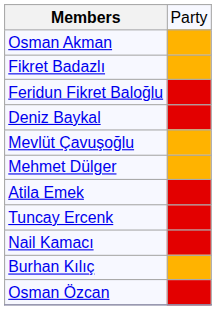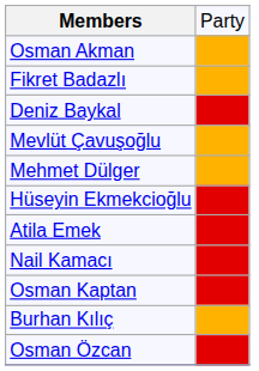 <table class=wikitable style="border:1px solid #8888aa; background-color:#f7f8ff; padding:0px; font-size:90%;">
 <tr>
 <th>Members</th>
 <td>Party</td>
 </tr>
 <tr>
 <td><a href='#'>Osman Akman</a></td>
 <td style="background: #ffb300"></td>
 </tr>
 <tr>
 <td><a href='#'>Fikret Badazlı</a></td>
 <td style="background: #ffb300"></td>
 </tr>
 <tr>
-<td><a href='#'>Feridun Fikret Baloğlu</a></td>
-<td style="background: #e30000"></td>
-</tr>
-<tr>
 <td><a href='#'>Deniz Baykal</a></td>
 <td style="background: #e30000"></td>
 </tr>
 <tr>
 <td><a href='#'>Mevlüt Çavuşoğlu</a></td>
 <td style="background: #ffb300"></td>
 </tr>
 <tr>
 <td><a href='#'>Mehmet Dülger</a></td>
 <td style="background: #ffb300"></td>
 </tr>
 <tr>
+<td><a href='#'>Hüseyin Ekmekcioğlu</a></td>
+<td style="background: #e30000"></td>
+</tr>
+<tr>
 <td><a href='#'>Atila Emek</a></td>
 <td style="background: #e30000"></td>
 </tr>
 <tr>
-<td><a href='#'>Tuncay Ercenk</a></td>
+<td><a href='#'>Nail Kamacı</a></td>
 <td style="background: #e30000"></td>
 </tr>
 <tr>
-<td><a href='#'>Nail Kamacı</a></td>
+<td><a href='#'>Osman Kaptan</a></td>
 <td style="background: #e30000"></td>
 </tr>
 <tr>
 <td><a href='#'>Burhan Kılıç</a></td>
 <td style="background: #ffb300"></td>
 </tr>
 <tr>
 <td><a href='#'>Osman Özcan</a></td>
 <td style="background: #e30000"></td>
 </tr>
 <tr>
 </tr>
 </table>
